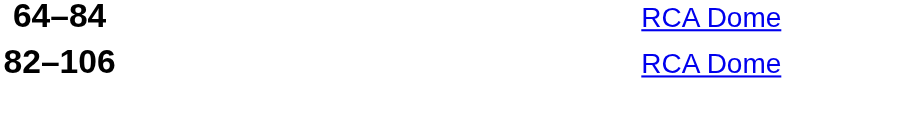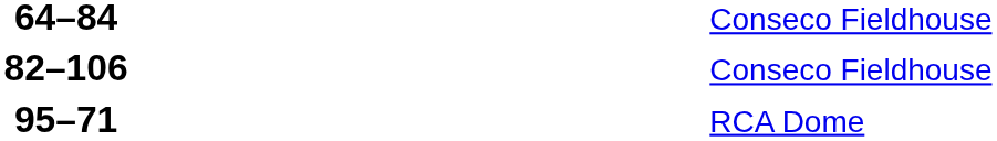 <table style="text-align:center">
 <tr>
 <th width=200></th>
 <th width=30></th>
 <th width=70></th>
 <th width=30></th>
 <th width=200></th>
 <th></th>
 </tr>
 <tr>
 <td align=right><strong></strong></td>
 <td></td>
 <td><strong>64–84</strong></td>
 <td></td>
 <td align=left><strong></strong></td>
-<td align=left><small><a href='#'>RCA Dome</a></small></td>
+<td align=left><small><a href='#'>Conseco Fieldhouse</a></small></td>
 </tr>
 <tr>
 <td align=right><strong></strong></td>
 <td></td>
 <td><strong> 82–106 </strong></td>
 <td></td>
 <td align=left><strong></strong></td>
+<td align=left><small><a href='#'>Conseco Fieldhouse</a></small></td>
+</tr>
+<tr>
+<td align=right><strong></strong></td>
+<td></td>
+<td><strong>95–71</strong></td>
+<td></td>
+<td align=left><strong></strong></td>
 <td align=left><small><a href='#'>RCA Dome</a></small></td>
 </tr>
 </table>
